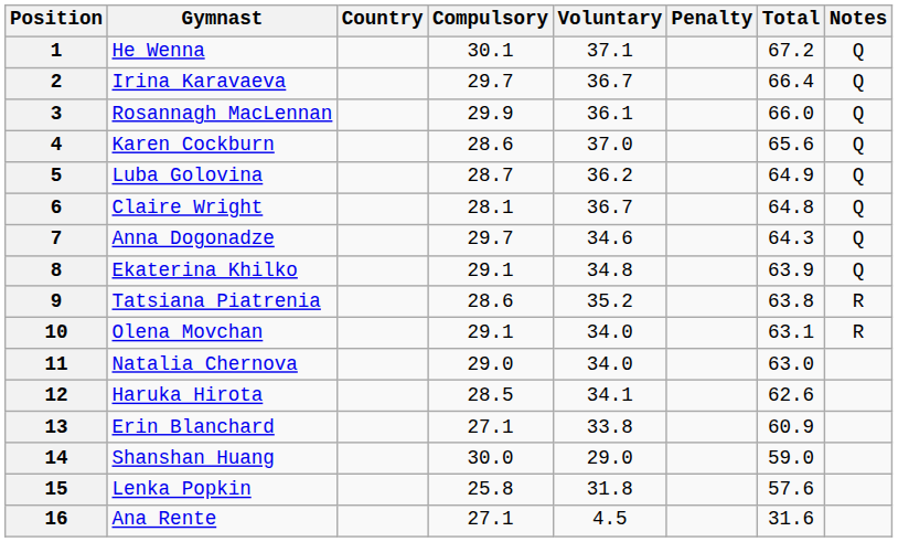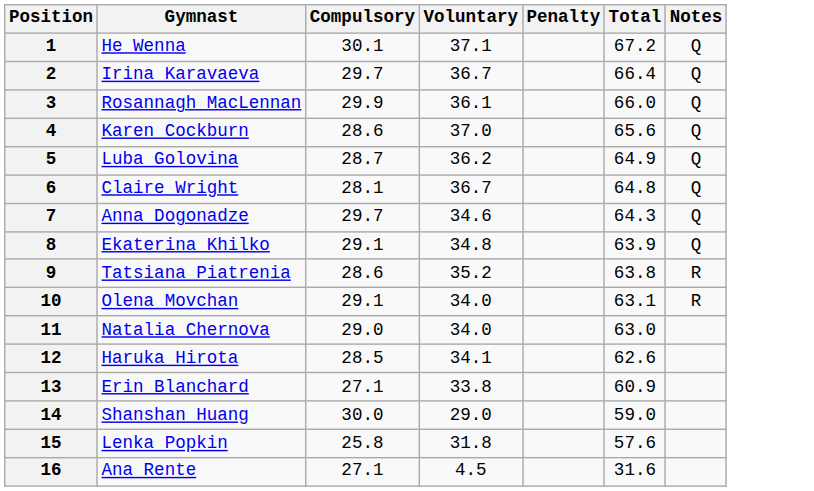 <table class="wikitable sortable" style="text-align:center; font-size:95%">
 <tr>
 <th>Position</th>
 <th>Gymnast</th>
-<th>Country</th>
 <th>Compulsory</th>
 <th>Voluntary</th>
 <th>Penalty</th>
 <th>Total</th>
 <th>Notes</th>
 </tr>
 <tr>
 <th>1</th>
 <td align=left><a href='#'>He Wenna</a></td>
-<td></td>
 <td>30.1</td>
 <td>37.1</td>
 <td></td>
 <td>67.2</td>
 <td>Q</td>
 </tr>
 <tr>
 <th>2</th>
 <td align=left><a href='#'>Irina Karavaeva</a></td>
-<td></td>
 <td>29.7</td>
 <td>36.7</td>
 <td></td>
 <td>66.4</td>
 <td>Q</td>
 </tr>
 <tr>
 <th>3</th>
 <td align=left><a href='#'>Rosannagh MacLennan</a></td>
-<td></td>
 <td>29.9</td>
 <td>36.1</td>
 <td></td>
 <td>66.0</td>
 <td>Q</td>
 </tr>
 <tr>
 <th>4</th>
 <td align=left><a href='#'>Karen Cockburn</a></td>
-<td></td>
 <td>28.6</td>
 <td>37.0</td>
 <td></td>
 <td>65.6</td>
 <td>Q</td>
 </tr>
 <tr>
 <th>5</th>
 <td align=left><a href='#'>Luba Golovina</a></td>
-<td></td>
 <td>28.7</td>
 <td>36.2</td>
 <td></td>
 <td>64.9</td>
 <td>Q</td>
 </tr>
 <tr>
 <th>6</th>
 <td align=left><a href='#'>Claire Wright</a></td>
-<td></td>
 <td>28.1</td>
 <td>36.7</td>
 <td></td>
 <td>64.8</td>
 <td>Q</td>
 </tr>
 <tr>
 <th>7</th>
 <td align=left><a href='#'>Anna Dogonadze</a></td>
-<td></td>
 <td>29.7</td>
 <td>34.6</td>
 <td></td>
 <td>64.3</td>
 <td>Q</td>
 </tr>
 <tr>
 <th>8</th>
 <td align=left><a href='#'>Ekaterina Khilko</a></td>
-<td></td>
 <td>29.1</td>
 <td>34.8</td>
 <td></td>
 <td>63.9</td>
 <td>Q</td>
 </tr>
 <tr>
 <th>9</th>
 <td align=left><a href='#'>Tatsiana Piatrenia</a></td>
-<td></td>
 <td>28.6</td>
 <td>35.2</td>
 <td></td>
 <td>63.8</td>
 <td>R</td>
 </tr>
 <tr>
 <th>10</th>
 <td align=left><a href='#'>Olena Movchan</a></td>
-<td></td>
 <td>29.1</td>
 <td>34.0</td>
 <td></td>
 <td>63.1</td>
 <td>R</td>
 </tr>
 <tr>
 <th>11</th>
 <td align=left><a href='#'>Natalia Chernova</a></td>
-<td></td>
 <td>29.0</td>
 <td>34.0</td>
 <td></td>
 <td>63.0</td>
 <td></td>
 </tr>
 <tr>
 <th>12</th>
 <td align=left><a href='#'>Haruka Hirota</a></td>
-<td></td>
 <td>28.5</td>
 <td>34.1</td>
 <td></td>
 <td>62.6</td>
 <td></td>
 </tr>
 <tr>
 <th>13</th>
 <td align=left><a href='#'>Erin Blanchard</a></td>
-<td></td>
 <td>27.1</td>
 <td>33.8</td>
 <td></td>
 <td>60.9</td>
 <td></td>
 </tr>
 <tr>
 <th>14</th>
 <td align=left><a href='#'>Shanshan Huang</a></td>
-<td></td>
 <td>30.0</td>
 <td>29.0</td>
 <td></td>
 <td>59.0</td>
 <td></td>
 </tr>
 <tr>
 <th>15</th>
 <td align=left><a href='#'>Lenka Popkin</a></td>
-<td></td>
 <td>25.8</td>
 <td>31.8</td>
 <td></td>
 <td>57.6</td>
 <td></td>
 </tr>
 <tr>
 <th>16</th>
 <td align=left><a href='#'>Ana Rente</a></td>
-<td></td>
 <td>27.1</td>
 <td>4.5</td>
 <td></td>
 <td>31.6</td>
 <td></td>
 </tr>
 </table>
